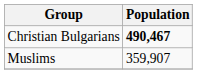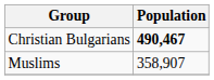 <table class="wikitable sortable">
 <tr>
 <th>Group</th>
 <th>Population</th>
 </tr>
 <tr>
 <td>Christian Bulgarians</td>
 <td><strong>490,467</strong></td>
 </tr>
 <tr>
 <td>Muslims</td>
-<td>359,907</td>
+<td>358,907</td>
 </tr>
 <tr>
 </tr>
 </table>
